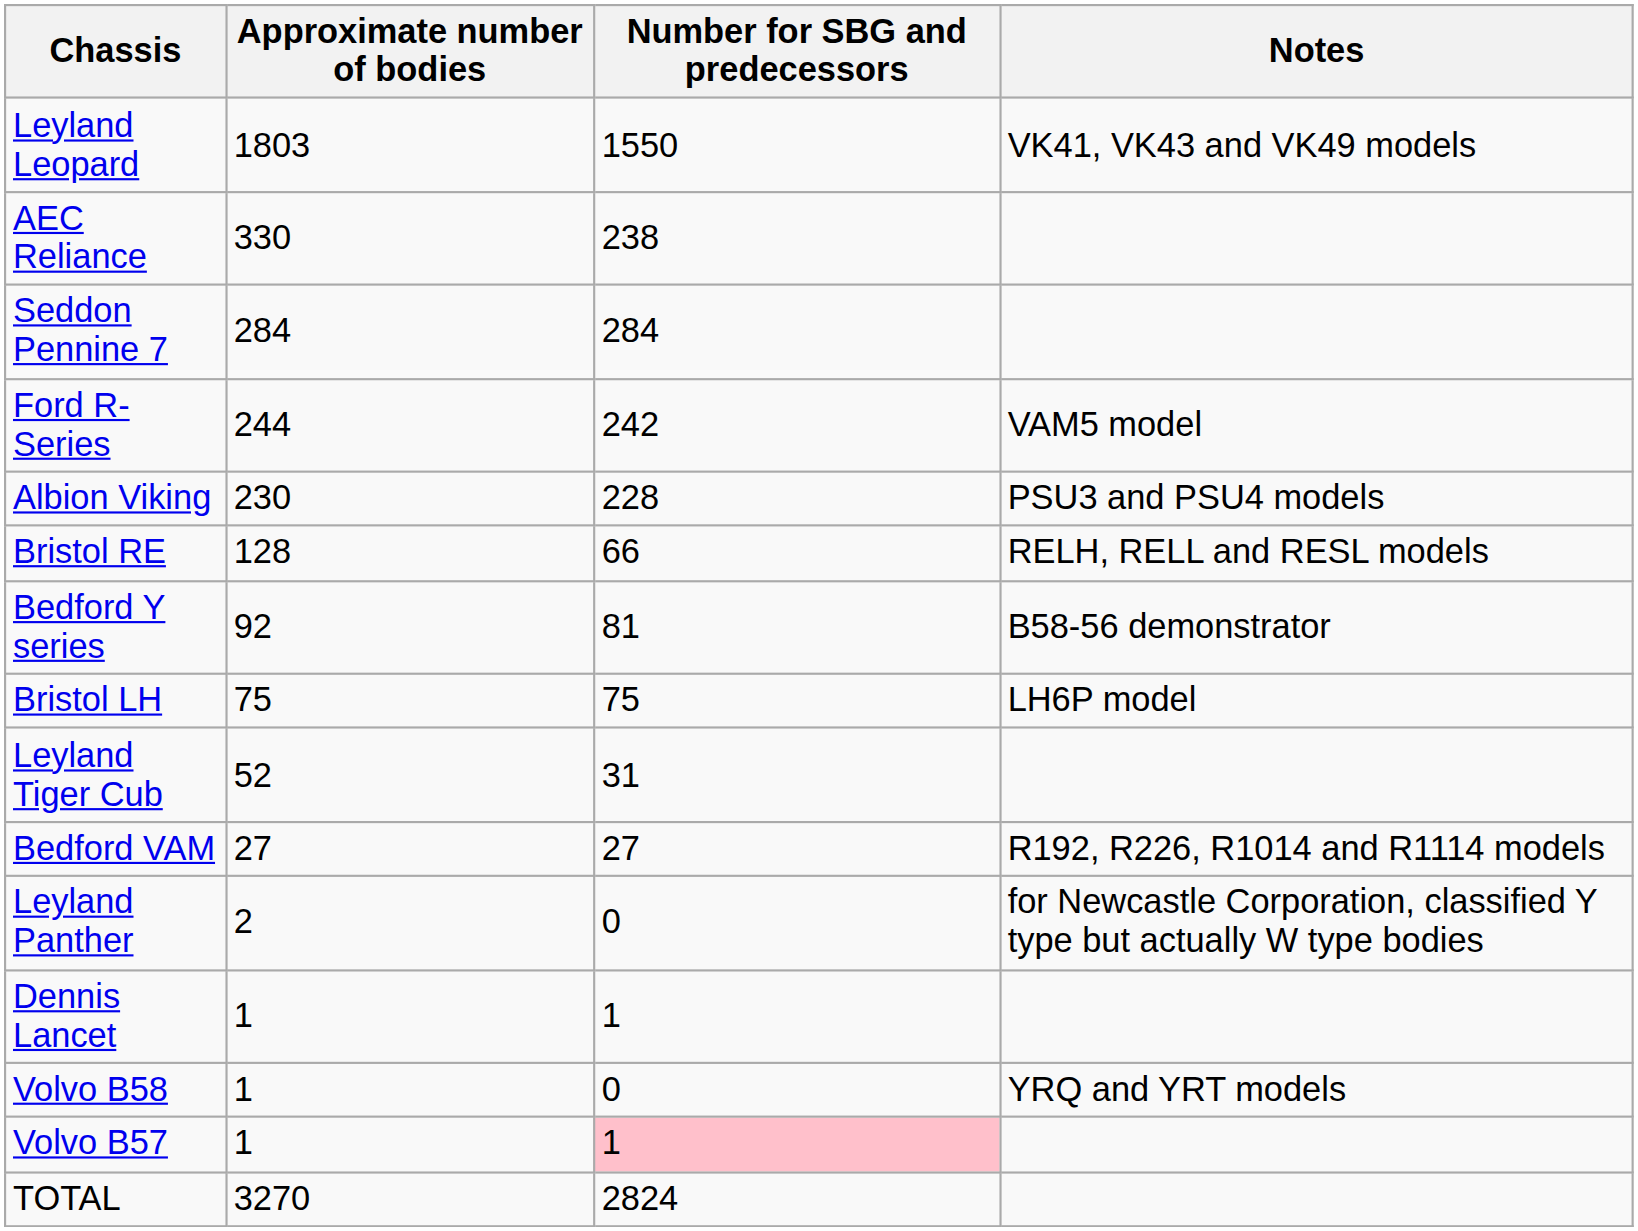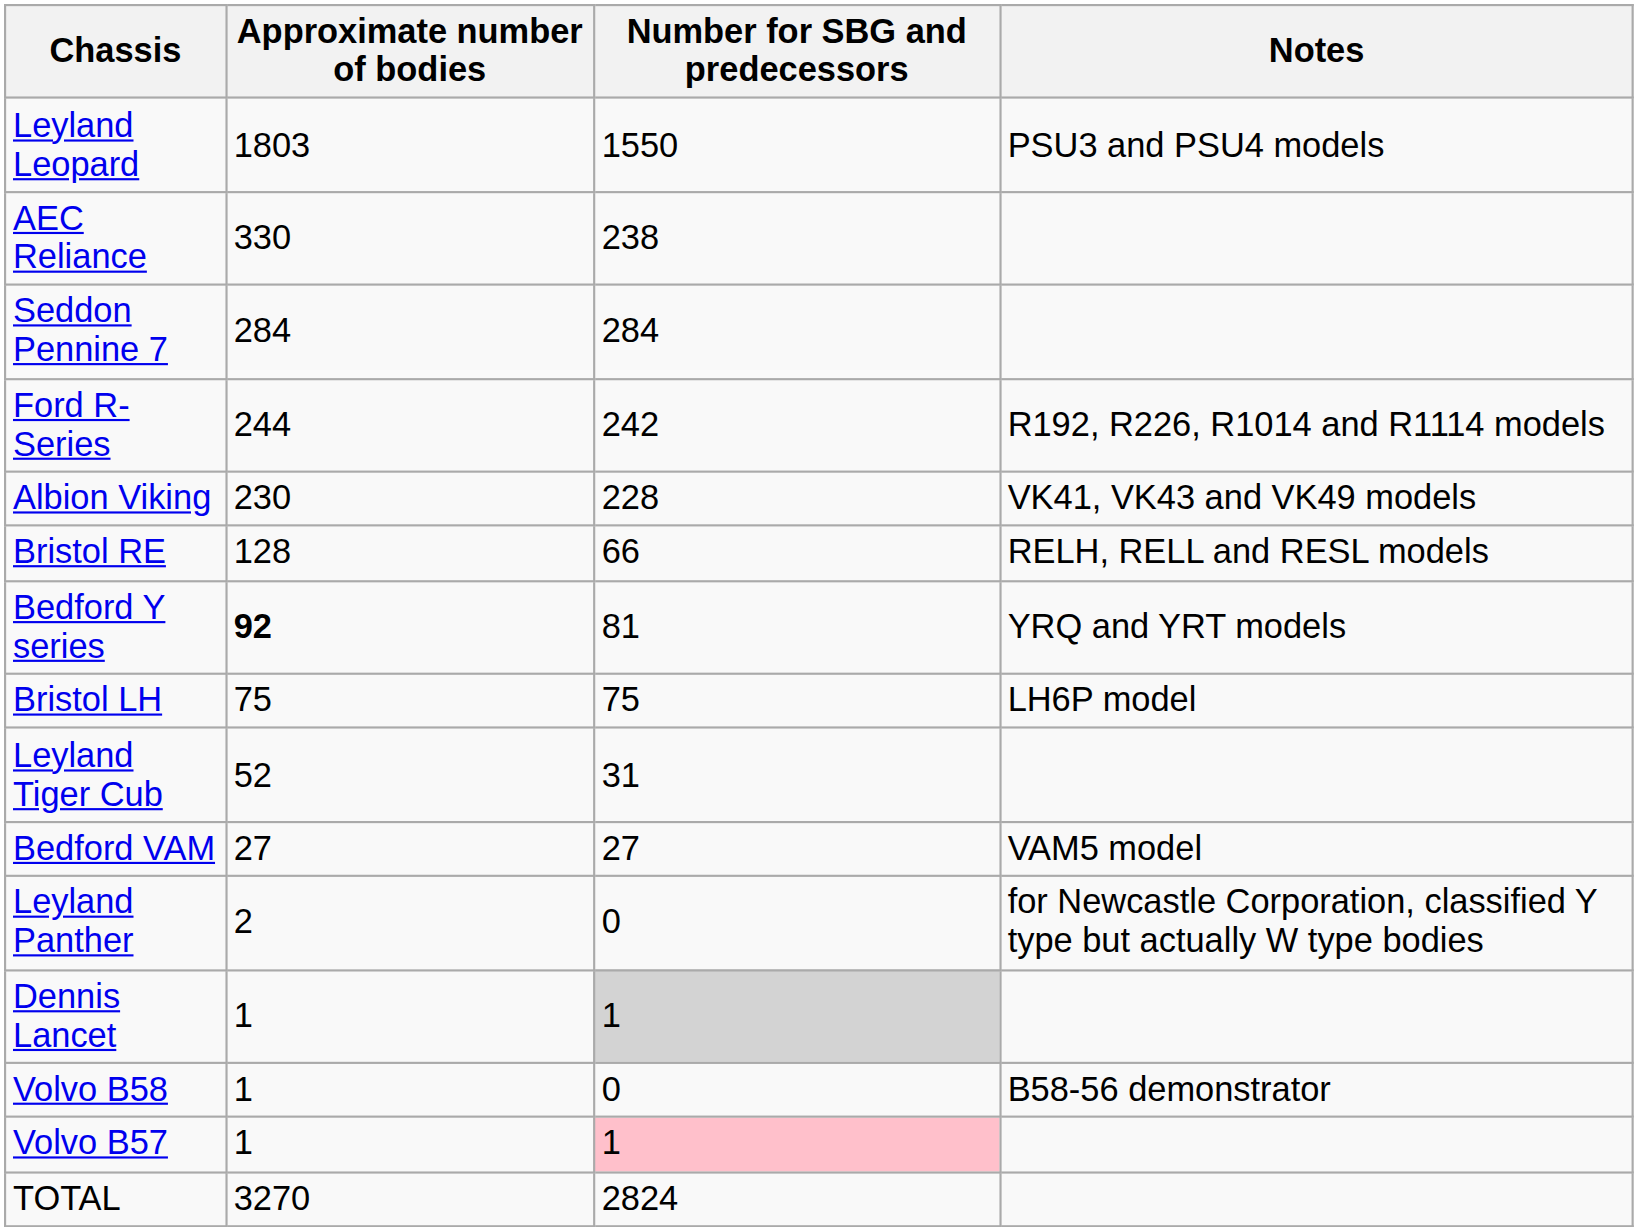 <table class="wikitable" width="60%">
 <tr>
 <th>Chassis</th>
 <th>Approximate number of bodies</th>
 <th>Number for SBG and predecessors</th>
 <th>Notes</th>
 </tr>
 <tr>
 <td><a href='#'>Leyland Leopard</a></td>
 <td>1803</td>
 <td>1550</td>
-<td>VK41, VK43 and VK49 models</td>
+<td>PSU3 and PSU4 models</td>
 </tr>
 <tr>
 <td><a href='#'>AEC Reliance</a></td>
 <td>330</td>
 <td>238</td>
 <td></td>
 </tr>
 <tr>
 <td><a href='#'>Seddon Pennine 7</a></td>
 <td>284</td>
 <td>284</td>
 <td></td>
 </tr>
 <tr>
 <td><a href='#'>Ford R-Series</a></td>
 <td>244</td>
 <td>242</td>
-<td>VAM5 model</td>
+<td>R192, R226, R1014 and R1114 models</td>
 </tr>
 <tr>
 <td><a href='#'>Albion Viking</a></td>
 <td>230</td>
 <td>228</td>
-<td>PSU3 and PSU4 models</td>
+<td>VK41, VK43 and VK49 models</td>
 </tr>
 <tr>
 <td><a href='#'>Bristol RE</a></td>
 <td>128</td>
 <td>66</td>
 <td>RELH, RELL and RESL models</td>
 </tr>
 <tr>
 <td><a href='#'>Bedford Y series</a></td>
-<td>92</td>
+<td><strong>92</strong></td>
 <td>81</td>
-<td>B58-56 demonstrator</td>
+<td>YRQ and YRT models</td>
 </tr>
 <tr>
 <td><a href='#'>Bristol LH</a></td>
 <td>75</td>
 <td>75</td>
 <td>LH6P model</td>
 </tr>
 <tr>
 <td><a href='#'>Leyland Tiger Cub</a></td>
 <td>52</td>
 <td>31</td>
 <td></td>
 </tr>
 <tr>
 <td><a href='#'>Bedford VAM</a></td>
 <td>27</td>
 <td>27</td>
-<td>R192, R226, R1014 and R1114 models</td>
+<td>VAM5 model</td>
 </tr>
 <tr>
 <td><a href='#'>Leyland Panther</a></td>
 <td>2</td>
 <td>0</td>
 <td>for Newcastle Corporation, classified Y type but actually W type bodies</td>
 </tr>
 <tr>
 <td><a href='#'>Dennis Lancet</a></td>
 <td>1</td>
-<td>1</td>
+<td style="background: lightgrey;">1</td>
 <td></td>
 </tr>
 <tr>
 <td><a href='#'>Volvo B58</a></td>
 <td>1</td>
 <td>0</td>
-<td>YRQ and YRT models</td>
+<td>B58-56 demonstrator</td>
 </tr>
 <tr>
 <td><a href='#'>Volvo B57</a></td>
 <td>1</td>
 <td style="background: pink;">1</td>
 <td></td>
 </tr>
 <tr>
 <td>TOTAL</td>
 <td>3270</td>
 <td>2824</td>
 </tr>
 </table>
